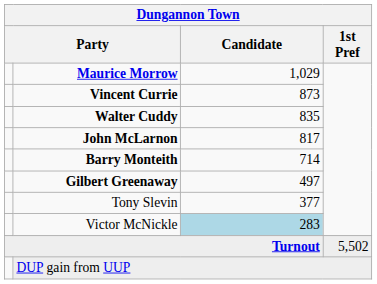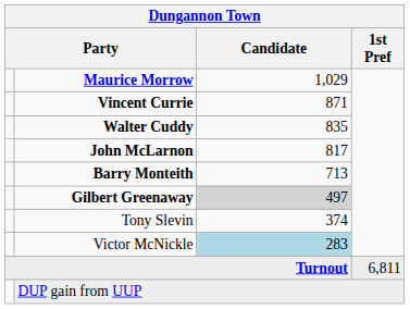 <table class="wikitable">
 <tr>
 <th colspan="4" align="center"><a href='#'>Dungannon Town</a></th>
 </tr>
 <tr>
 <th colspan="2" align="center" width=200>Party</th>
 <th width=160>Candidate</th>
 <th width=50>1st Pref</th>
 </tr>
 <tr>
 <td></td>
 <td align="right"><strong><a href='#'>Maurice Morrow</a></strong></td>
 <td align="right">1,029</td>
 </tr>
 <tr>
 <td></td>
 <td align="right"><strong>Vincent Currie</strong></td>
-<td align="right">873</td>
+<td align="right">871</td>
 </tr>
 <tr>
 <td></td>
 <td align="right"><strong>Walter Cuddy</strong></td>
 <td align="right">835</td>
 </tr>
 <tr>
 <td></td>
 <td align="right"><strong>John McLarnon</strong></td>
 <td align="right">817</td>
 </tr>
 <tr>
 <td></td>
 <td align="right"><strong>Barry Monteith</strong></td>
-<td align="right">714</td>
+<td align="right">713</td>
 </tr>
 <tr>
 <td></td>
 <td align="right"><strong>Gilbert Greenaway</strong></td>
-<td align="right">497</td>
+<td align="right" style="background: lightgrey;">497</td>
 </tr>
 <tr>
 <td></td>
 <td align="right">Tony Slevin</td>
-<td align="right">377</td>
+<td align="right">374</td>
 </tr>
 <tr>
 <td></td>
 <td align="right">Victor McNickle</td>
 <td align="right" style="background: lightblue;">283</td>
 </tr>
 <tr bgcolor="EEEEEE">
 <td colspan=3 align="right"><strong><a href='#'>Turnout</a></strong></td>
-<td align="right">5,502</td>
+<td align="right">6,811</td>
 </tr>
 <tr>
 <td bgcolor=></td>
 <td colspan=3 bgcolor="EEEEEE"><a href='#'>DUP</a> gain from <a href='#'>UUP</a></td>
 </tr>
 </table>
